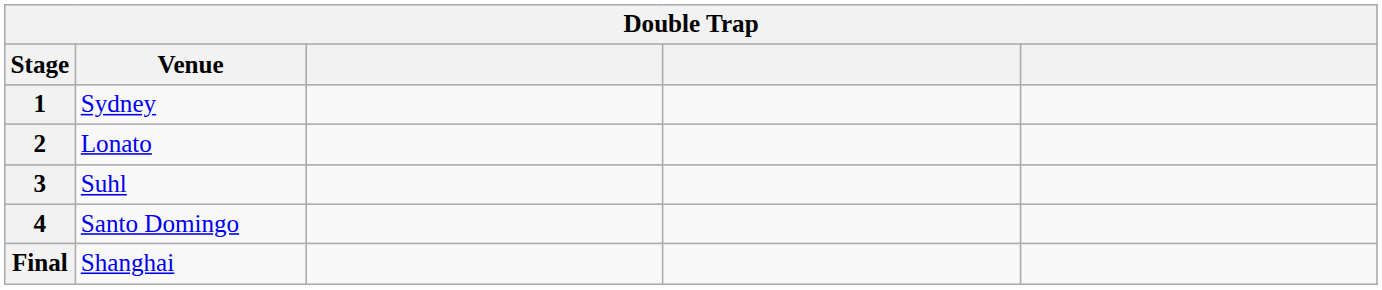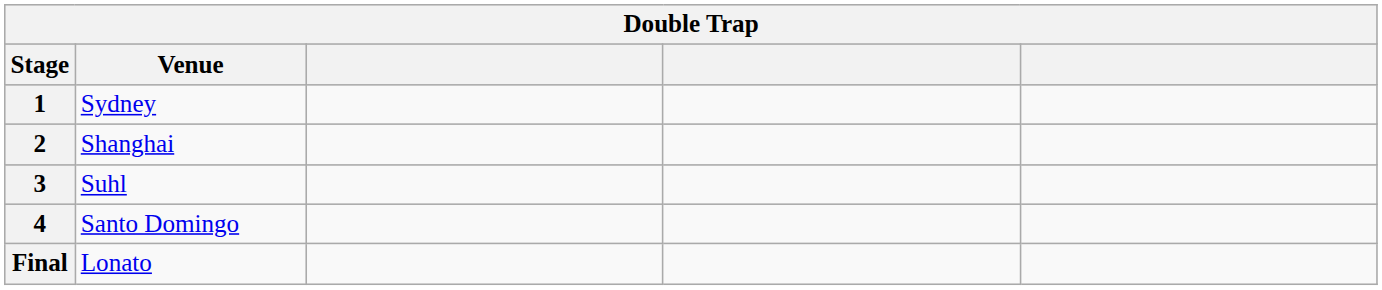 <table class="wikitable">
 <tr>
 <th colspan="5">Double Trap</th>
 </tr>
 <tr>
 <th>Stage</th>
 <th width=140>Venue</th>
 <th width=220></th>
 <th width=220></th>
 <th width=220></th>
 </tr>
 <tr>
 <th>1</th>
 <td> <a href='#'>Sydney</a></td>
 <td></td>
 <td></td>
 <td></td>
 </tr>
 <tr>
 <th>2</th>
-<td> <a href='#'>Lonato</a></td>
+<td> <a href='#'>Shanghai</a></td>
 <td></td>
 <td></td>
 <td></td>
 </tr>
 <tr>
 <th>3</th>
 <td> <a href='#'>Suhl</a></td>
 <td></td>
 <td></td>
 <td></td>
 </tr>
 <tr>
 <th>4</th>
 <td> <a href='#'>Santo Domingo</a></td>
 <td></td>
 <td></td>
 <td></td>
 </tr>
 <tr>
 <th>Final</th>
-<td> <a href='#'>Shanghai</a></td>
+<td> <a href='#'>Lonato</a></td>
 <td></td>
 <td></td>
 <td></td>
 </tr>
 </table>
